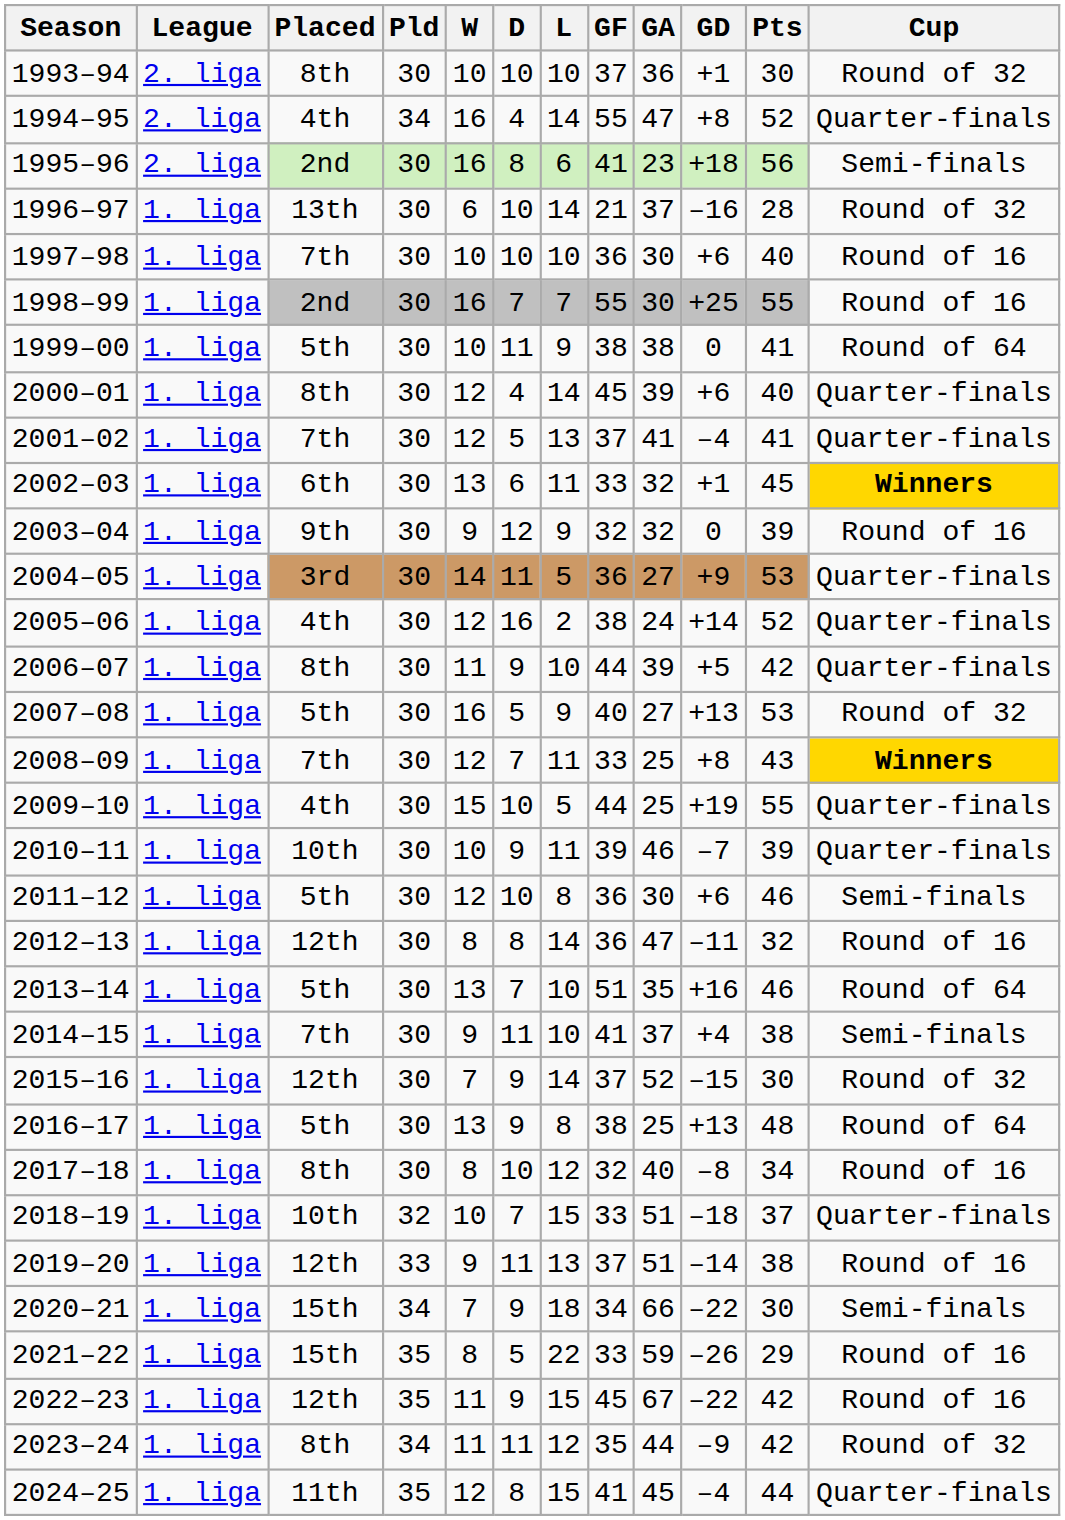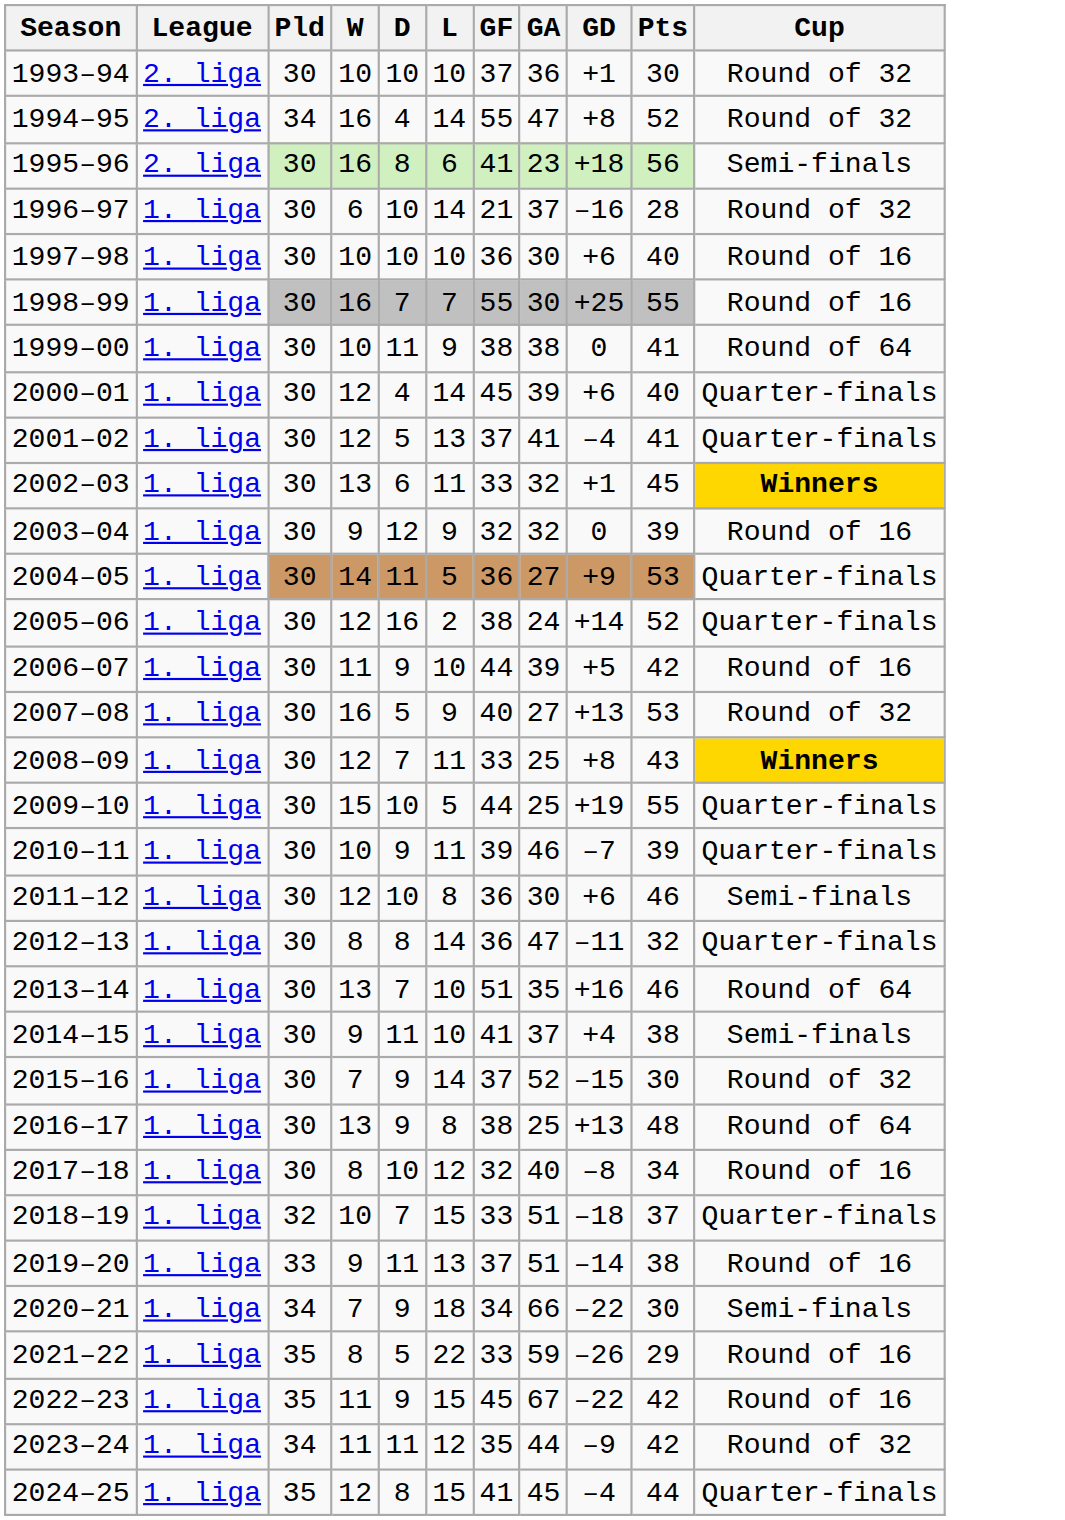 <table class="wikitable sortable">
 <tr>
 <th>Season</th>
 <th>League</th>
-<th>Placed</th>
 <th>Pld</th>
 <th>W</th>
 <th>D</th>
 <th>L</th>
 <th>GF</th>
 <th>GA</th>
 <th>GD</th>
 <th>Pts</th>
 <th>Cup</th>
 </tr>
 <tr>
 <td>1993–94</td>
 <td><a href='#'>2. liga</a></td>
-<td style="text-align:center">8th</td>
 <td style="text-align:center">30</td>
 <td style="text-align:center">10</td>
 <td style="text-align:center">10</td>
 <td style="text-align:center">10</td>
 <td style="text-align:center">37</td>
 <td style="text-align:center">36</td>
 <td style="text-align:center">+1</td>
 <td style="text-align:center">30</td>
 <td style="text-align:center">Round of 32</td>
 </tr>
 <tr>
 <td>1994–95</td>
 <td><a href='#'>2. liga</a></td>
-<td style="text-align:center">4th</td>
 <td style="text-align:center">34</td>
 <td style="text-align:center">16</td>
 <td style="text-align:center">4</td>
 <td style="text-align:center">14</td>
 <td style="text-align:center">55</td>
 <td style="text-align:center">47</td>
 <td style="text-align:center">+8</td>
 <td style="text-align:center">52</td>
-<td style="text-align:center">Quarter-finals</td>
+<td style="text-align:center">Round of 32</td>
 </tr>
 <tr>
 <td>1995–96</td>
 <td><a href='#'>2. liga</a></td>
-<td style="background: #D0F0C0; text-align:center">2nd</td>
 <td style="background: #D0F0C0; text-align:center">30</td>
 <td style="background: #D0F0C0; text-align:center">16</td>
 <td style="background: #D0F0C0; text-align:center">8</td>
 <td style="background: #D0F0C0; text-align:center">6</td>
 <td style="background: #D0F0C0; text-align:center">41</td>
 <td style="background: #D0F0C0; text-align:center">23</td>
 <td style="background: #D0F0C0; text-align:center">+18</td>
 <td style="background: #D0F0C0; text-align:center">56</td>
 <td style="text-align:center">Semi-finals</td>
 </tr>
 <tr>
 <td>1996–97</td>
 <td><a href='#'>1. liga</a></td>
-<td style="text-align:center">13th</td>
 <td style="text-align:center">30</td>
 <td style="text-align:center">6</td>
 <td style="text-align:center">10</td>
 <td style="text-align:center">14</td>
 <td style="text-align:center">21</td>
 <td style="text-align:center">37</td>
 <td style="text-align:center">–16</td>
 <td style="text-align:center">28</td>
 <td style="text-align:center">Round of 32</td>
 </tr>
 <tr>
 <td>1997–98</td>
 <td><a href='#'>1. liga</a></td>
-<td style="text-align:center">7th</td>
 <td style="text-align:center">30</td>
 <td style="text-align:center">10</td>
 <td style="text-align:center">10</td>
 <td style="text-align:center">10</td>
 <td style="text-align:center">36</td>
 <td style="text-align:center">30</td>
 <td style="text-align:center">+6</td>
 <td style="text-align:center">40</td>
 <td style="text-align:center">Round of 16</td>
 </tr>
 <tr>
 <td>1998–99</td>
 <td><a href='#'>1. liga</a></td>
-<td style="text-align:center; background:silver">2nd</td>
 <td style="text-align:center; background:silver">30</td>
 <td style="text-align:center; background:silver">16</td>
 <td style="text-align:center; background:silver">7</td>
 <td style="text-align:center; background:silver">7</td>
 <td style="text-align:center; background:silver">55</td>
 <td style="text-align:center; background:silver">30</td>
 <td style="text-align:center; background:silver">+25</td>
 <td style="text-align:center; background:silver">55</td>
 <td style="text-align:center">Round of 16</td>
 </tr>
 <tr>
 <td>1999–00</td>
 <td><a href='#'>1. liga</a></td>
-<td style="text-align:center">5th</td>
 <td style="text-align:center">30</td>
 <td style="text-align:center">10</td>
 <td style="text-align:center">11</td>
 <td style="text-align:center">9</td>
 <td style="text-align:center">38</td>
 <td style="text-align:center">38</td>
 <td style="text-align:center">0</td>
 <td style="text-align:center">41</td>
 <td style="text-align:center">Round of 64</td>
 </tr>
 <tr>
 <td>2000–01</td>
 <td><a href='#'>1. liga</a></td>
-<td style="text-align:center">8th</td>
 <td style="text-align:center">30</td>
 <td style="text-align:center">12</td>
 <td style="text-align:center">4</td>
 <td style="text-align:center">14</td>
 <td style="text-align:center">45</td>
 <td style="text-align:center">39</td>
 <td style="text-align:center">+6</td>
 <td style="text-align:center">40</td>
 <td style="text-align:center">Quarter-finals</td>
 </tr>
 <tr>
 <td>2001–02</td>
 <td><a href='#'>1. liga</a></td>
-<td style="text-align:center">7th</td>
 <td style="text-align:center">30</td>
 <td style="text-align:center">12</td>
 <td style="text-align:center">5</td>
 <td style="text-align:center">13</td>
 <td style="text-align:center">37</td>
 <td style="text-align:center">41</td>
 <td style="text-align:center">–4</td>
 <td style="text-align:center">41</td>
 <td style="text-align:center">Quarter-finals</td>
 </tr>
 <tr>
 <td>2002–03</td>
 <td><a href='#'>1. liga</a></td>
-<td style="text-align:center">6th</td>
 <td style="text-align:center">30</td>
 <td style="text-align:center">13</td>
 <td style="text-align:center">6</td>
 <td style="text-align:center">11</td>
 <td style="text-align:center">33</td>
 <td style="text-align:center">32</td>
 <td style="text-align:center">+1</td>
 <td style="text-align:center">45</td>
 <td style="text-align:center; background:gold;"><strong>Winners</strong></td>
 </tr>
 <tr>
 <td>2003–04</td>
 <td><a href='#'>1. liga</a></td>
-<td style="text-align:center">9th</td>
 <td style="text-align:center">30</td>
 <td style="text-align:center">9</td>
 <td style="text-align:center">12</td>
 <td style="text-align:center">9</td>
 <td style="text-align:center">32</td>
 <td style="text-align:center">32</td>
 <td style="text-align:center">0</td>
 <td style="text-align:center">39</td>
 <td style="text-align:center">Round of 16</td>
 </tr>
 <tr>
 <td>2004–05</td>
 <td><a href='#'>1. liga</a></td>
-<td style="background:#c96; text-align:center">3rd</td>
 <td style="background:#c96; text-align:center">30</td>
 <td style="background:#c96; text-align:center">14</td>
 <td style="background:#c96; text-align:center">11</td>
 <td style="background:#c96; text-align:center">5</td>
 <td style="background:#c96; text-align:center">36</td>
 <td style="background:#c96; text-align:center">27</td>
 <td style="background:#c96; text-align:center">+9</td>
 <td style="background:#c96; text-align:center">53</td>
 <td style="text-align:center">Quarter-finals</td>
 </tr>
 <tr>
 <td>2005–06</td>
 <td><a href='#'>1. liga</a></td>
-<td style="text-align:center">4th</td>
 <td style="text-align:center">30</td>
 <td style="text-align:center">12</td>
 <td style="text-align:center">16</td>
 <td style="text-align:center">2</td>
 <td style="text-align:center">38</td>
 <td style="text-align:center">24</td>
 <td style="text-align:center">+14</td>
 <td style="text-align:center">52</td>
 <td style="text-align:center">Quarter-finals</td>
 </tr>
 <tr>
 <td>2006–07</td>
 <td><a href='#'>1. liga</a></td>
-<td style="text-align:center">8th</td>
 <td style="text-align:center">30</td>
 <td style="text-align:center">11</td>
 <td style="text-align:center">9</td>
 <td style="text-align:center">10</td>
 <td style="text-align:center">44</td>
 <td style="text-align:center">39</td>
 <td style="text-align:center">+5</td>
 <td style="text-align:center">42</td>
-<td style="text-align:center">Quarter-finals</td>
+<td style="text-align:center">Round of 16</td>
 </tr>
 <tr>
 <td>2007–08</td>
 <td><a href='#'>1. liga</a></td>
-<td style="text-align:center">5th</td>
 <td style="text-align:center">30</td>
 <td style="text-align:center">16</td>
 <td style="text-align:center">5</td>
 <td style="text-align:center">9</td>
 <td style="text-align:center">40</td>
 <td style="text-align:center">27</td>
 <td style="text-align:center">+13</td>
 <td style="text-align:center">53</td>
 <td style="text-align:center">Round of 32</td>
 </tr>
 <tr>
 <td>2008–09</td>
 <td><a href='#'>1. liga</a></td>
-<td style="text-align:center">7th</td>
 <td style="text-align:center">30</td>
 <td style="text-align:center">12</td>
 <td style="text-align:center">7</td>
 <td style="text-align:center">11</td>
 <td style="text-align:center">33</td>
 <td style="text-align:center">25</td>
 <td style="text-align:center">+8</td>
 <td style="text-align:center">43</td>
 <td style="text-align:center; background:gold;"><strong>Winners</strong></td>
 </tr>
 <tr>
 <td>2009–10</td>
 <td><a href='#'>1. liga</a></td>
-<td style="text-align:center">4th</td>
 <td style="text-align:center">30</td>
 <td style="text-align:center">15</td>
 <td style="text-align:center">10</td>
 <td style="text-align:center">5</td>
 <td style="text-align:center">44</td>
 <td style="text-align:center">25</td>
 <td style="text-align:center">+19</td>
 <td style="text-align:center">55</td>
 <td style="text-align:center">Quarter-finals</td>
 </tr>
 <tr>
 <td>2010–11</td>
 <td><a href='#'>1. liga</a></td>
-<td style="text-align:center">10th</td>
 <td style="text-align:center">30</td>
 <td style="text-align:center">10</td>
 <td style="text-align:center">9</td>
 <td style="text-align:center">11</td>
 <td style="text-align:center">39</td>
 <td style="text-align:center">46</td>
 <td style="text-align:center">–7</td>
 <td style="text-align:center">39</td>
 <td style="text-align:center">Quarter-finals</td>
 </tr>
 <tr>
 <td>2011–12</td>
 <td><a href='#'>1. liga</a></td>
-<td style="text-align:center">5th</td>
 <td style="text-align:center">30</td>
 <td style="text-align:center">12</td>
 <td style="text-align:center">10</td>
 <td style="text-align:center">8</td>
 <td style="text-align:center">36</td>
 <td style="text-align:center">30</td>
 <td style="text-align:center">+6</td>
 <td style="text-align:center">46</td>
 <td style="text-align:center">Semi-finals</td>
 </tr>
 <tr>
 <td>2012–13</td>
 <td><a href='#'>1. liga</a></td>
-<td style="text-align:center">12th</td>
 <td style="text-align:center">30</td>
 <td style="text-align:center">8</td>
 <td style="text-align:center">8</td>
 <td style="text-align:center">14</td>
 <td style="text-align:center">36</td>
 <td style="text-align:center">47</td>
 <td style="text-align:center">–11</td>
 <td style="text-align:center">32</td>
-<td style="text-align:center">Round of 16</td>
+<td style="text-align:center">Quarter-finals</td>
 </tr>
 <tr>
 <td>2013–14</td>
 <td><a href='#'>1. liga</a></td>
-<td style="text-align:center">5th</td>
 <td style="text-align:center">30</td>
 <td style="text-align:center">13</td>
 <td style="text-align:center">7</td>
 <td style="text-align:center">10</td>
 <td style="text-align:center">51</td>
 <td style="text-align:center">35</td>
 <td style="text-align:center">+16</td>
 <td style="text-align:center">46</td>
 <td style="text-align:center">Round of 64</td>
 </tr>
 <tr>
 <td>2014–15</td>
 <td><a href='#'>1. liga</a></td>
-<td style="text-align:center">7th</td>
 <td style="text-align:center">30</td>
 <td style="text-align:center">9</td>
 <td style="text-align:center">11</td>
 <td style="text-align:center">10</td>
 <td style="text-align:center">41</td>
 <td style="text-align:center">37</td>
 <td style="text-align:center">+4</td>
 <td style="text-align:center">38</td>
 <td style="text-align:center">Semi-finals</td>
 </tr>
 <tr>
 <td>2015–16</td>
 <td><a href='#'>1. liga</a></td>
-<td style="text-align:center">12th</td>
 <td style="text-align:center">30</td>
 <td style="text-align:center">7</td>
 <td style="text-align:center">9</td>
 <td style="text-align:center">14</td>
 <td style="text-align:center">37</td>
 <td style="text-align:center">52</td>
 <td style="text-align:center">–15</td>
 <td style="text-align:center">30</td>
 <td style="text-align:center">Round of 32</td>
 </tr>
 <tr>
 <td>2016–17</td>
 <td><a href='#'>1. liga</a></td>
-<td style="text-align:center">5th</td>
 <td style="text-align:center">30</td>
 <td style="text-align:center">13</td>
 <td style="text-align:center">9</td>
 <td style="text-align:center">8</td>
 <td style="text-align:center">38</td>
 <td style="text-align:center">25</td>
 <td style="text-align:center">+13</td>
 <td style="text-align:center">48</td>
 <td style="text-align:center">Round of 64</td>
 </tr>
 <tr>
 <td>2017–18</td>
 <td><a href='#'>1. liga</a></td>
-<td style="text-align:center">8th</td>
 <td style="text-align:center">30</td>
 <td style="text-align:center">8</td>
 <td style="text-align:center">10</td>
 <td style="text-align:center">12</td>
 <td style="text-align:center">32</td>
 <td style="text-align:center">40</td>
 <td style="text-align:center">–8</td>
 <td style="text-align:center">34</td>
 <td style="text-align:center">Round of 16</td>
 </tr>
 <tr>
 <td>2018–19</td>
 <td><a href='#'>1. liga</a></td>
-<td style="text-align:center">10th</td>
 <td style="text-align:center">32</td>
 <td style="text-align:center">10</td>
 <td style="text-align:center">7</td>
 <td style="text-align:center">15</td>
 <td style="text-align:center">33</td>
 <td style="text-align:center">51</td>
 <td style="text-align:center">–18</td>
 <td style="text-align:center">37</td>
 <td style="text-align:center">Quarter-finals</td>
 </tr>
 <tr>
 <td>2019–20</td>
 <td><a href='#'>1. liga</a></td>
-<td style="text-align:center">12th</td>
 <td style="text-align:center">33</td>
 <td style="text-align:center">9</td>
 <td style="text-align:center">11</td>
 <td style="text-align:center">13</td>
 <td style="text-align:center">37</td>
 <td style="text-align:center">51</td>
 <td style="text-align:center">–14</td>
 <td style="text-align:center">38</td>
 <td style="text-align:center">Round of 16</td>
 </tr>
 <tr>
 <td>2020–21</td>
 <td><a href='#'>1. liga</a></td>
-<td style="text-align:center">15th</td>
 <td style="text-align:center">34</td>
 <td style="text-align:center">7</td>
 <td style="text-align:center">9</td>
 <td style="text-align:center">18</td>
 <td style="text-align:center">34</td>
 <td style="text-align:center">66</td>
 <td style="text-align:center">–22</td>
 <td style="text-align:center">30</td>
 <td style="text-align:center">Semi-finals</td>
 </tr>
 <tr>
 <td>2021–22</td>
 <td><a href='#'>1. liga</a></td>
-<td style="text-align:center">15th</td>
 <td style="text-align:center">35</td>
 <td style="text-align:center">8</td>
 <td style="text-align:center">5</td>
 <td style="text-align:center">22</td>
 <td style="text-align:center">33</td>
 <td style="text-align:center">59</td>
 <td style="text-align:center">–26</td>
 <td style="text-align:center">29</td>
 <td style="text-align:center">Round of 16</td>
 </tr>
 <tr>
 <td>2022–23</td>
 <td><a href='#'>1. liga</a></td>
-<td style="text-align:center">12th</td>
 <td style="text-align:center">35</td>
 <td style="text-align:center">11</td>
 <td style="text-align:center">9</td>
 <td style="text-align:center">15</td>
 <td style="text-align:center">45</td>
 <td style="text-align:center">67</td>
 <td style="text-align:center">–22</td>
 <td style="text-align:center">42</td>
 <td style="text-align:center">Round of 16</td>
 </tr>
 <tr>
 <td>2023–24</td>
 <td><a href='#'>1. liga</a></td>
-<td style="text-align:center">8th</td>
 <td style="text-align:center">34</td>
 <td style="text-align:center">11</td>
 <td style="text-align:center">11</td>
 <td style="text-align:center">12</td>
 <td style="text-align:center">35</td>
 <td style="text-align:center">44</td>
 <td style="text-align:center">–9</td>
 <td style="text-align:center">42</td>
 <td style="text-align:center">Round of 32</td>
 </tr>
 <tr>
 <td>2024–25</td>
 <td><a href='#'>1. liga</a></td>
-<td style="text-align:center">11th</td>
 <td style="text-align:center">35</td>
 <td style="text-align:center">12</td>
 <td style="text-align:center">8</td>
 <td style="text-align:center">15</td>
 <td style="text-align:center">41</td>
 <td style="text-align:center">45</td>
 <td style="text-align:center">–4</td>
 <td style="text-align:center">44</td>
 <td style="text-align:center">Quarter-finals</td>
 </tr>
 </table>
